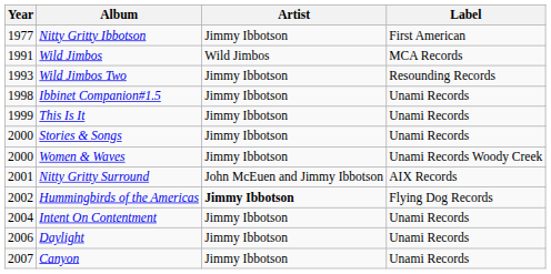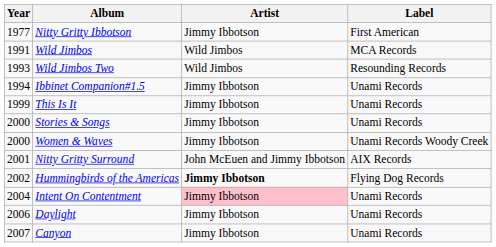 <table class="wikitable">
 <tr>
 <th>Year</th>
 <th>Album</th>
 <th>Artist</th>
 <th>Label</th>
 </tr>
 <tr>
 <td>1977</td>
 <td><em><a href='#'>Nitty Gritty Ibbotson</a></em></td>
 <td>Jimmy Ibbotson</td>
 <td>First American</td>
 </tr>
 <tr>
 <td>1991</td>
 <td><em><a href='#'>Wild Jimbos</a></em></td>
 <td>Wild Jimbos</td>
 <td>MCA Records</td>
 </tr>
 <tr>
 <td>1993</td>
 <td><em><a href='#'>Wild Jimbos Two</a></em></td>
-<td>Jimmy Ibbotson</td>
+<td>Wild Jimbos</td>
 <td>Resounding Records</td>
 </tr>
 <tr>
-<td>1998</td>
+<td>1994</td>
 <td><em><a href='#'>Ibbinet Companion#1.5</a></em></td>
 <td>Jimmy Ibbotson</td>
 <td>Unami Records</td>
 </tr>
 <tr>
 <td>1999</td>
 <td><em><a href='#'>This Is It</a></em></td>
 <td>Jimmy Ibbotson</td>
 <td>Unami Records</td>
 </tr>
 <tr>
 <td>2000</td>
 <td><em><a href='#'>Stories & Songs</a></em></td>
 <td>Jimmy Ibbotson</td>
 <td>Unami Records</td>
 </tr>
 <tr>
 <td>2000</td>
 <td><em><a href='#'>Women & Waves</a></em></td>
 <td>Jimmy Ibbotson</td>
 <td>Unami Records Woody Creek</td>
 </tr>
 <tr>
 <td>2001</td>
 <td><em><a href='#'>Nitty Gritty Surround</a></em></td>
 <td>John McEuen and Jimmy Ibbotson</td>
 <td>AIX Records</td>
 </tr>
 <tr>
 <td>2002</td>
 <td><em><a href='#'>Hummingbirds of the Americas</a></em></td>
 <td><strong>Jimmy Ibbotson</strong></td>
 <td>Flying Dog Records</td>
 </tr>
 <tr>
 <td>2004</td>
 <td><em><a href='#'>Intent On Contentment</a></em></td>
-<td>Jimmy Ibbotson</td>
+<td style="background: pink;">Jimmy Ibbotson</td>
 <td>Unami Records</td>
 </tr>
 <tr>
 <td>2006</td>
 <td><em><a href='#'>Daylight</a></em></td>
 <td>Jimmy Ibbotson</td>
 <td>Unami Records</td>
 </tr>
 <tr>
 <td>2007</td>
 <td><em><a href='#'>Canyon</a></em></td>
 <td>Jimmy Ibbotson</td>
 <td>Unami Records</td>
 </tr>
 </table>
